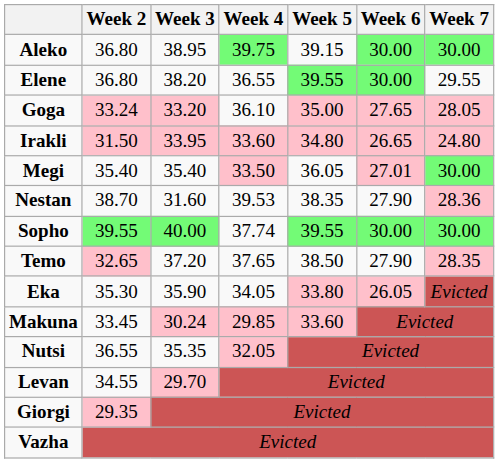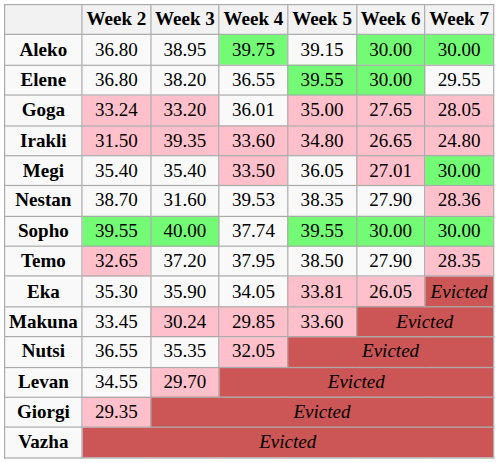 <table class="wikitable sortable" style="text-align:center;">
 <tr>
 <th></th>
 <th>Week 2</th>
 <th>Week 3</th>
 <th>Week 4</th>
 <th>Week 5</th>
 <th>Week 6</th>
 <th>Week 7</th>
 </tr>
 <tr>
 <td><strong>Aleko</strong></td>
 <td>36.80</td>
 <td>38.95</td>
 <td style="background:#73FB76;">39.75</td>
 <td>39.15</td>
 <td style="background:#73FB76;">30.00</td>
 <td style="background:#73FB76;">30.00</td>
 </tr>
 <tr>
 <td><strong>Elene</strong></td>
 <td>36.80</td>
 <td>38.20</td>
 <td>36.55</td>
 <td style="background:#73FB76;">39.55</td>
 <td style="background:#73FB76;">30.00</td>
 <td>29.55</td>
 </tr>
 <tr>
 <td><strong>Goga</strong></td>
 <td style="background:pink;">33.24</td>
 <td style="background:pink;">33.20</td>
-<td>36.10</td>
+<td>36.01</td>
 <td style="background:pink;">35.00</td>
 <td style="background:pink;">27.65</td>
 <td style="background:pink;">28.05</td>
 </tr>
 <tr>
 <td><strong>Irakli</strong></td>
 <td style="background:pink;">31.50</td>
-<td style="background:pink;">33.95</td>
+<td style="background:pink;">39.35</td>
 <td style="background:pink;">33.60</td>
 <td style="background:pink;">34.80</td>
 <td style="background:pink;">26.65</td>
 <td style="background:pink;">24.80</td>
 </tr>
 <tr>
 <td><strong>Megi</strong></td>
 <td>35.40</td>
 <td>35.40</td>
 <td style="background:pink;">33.50</td>
 <td>36.05</td>
 <td style="background:pink;">27.01</td>
 <td style="background:#73FB76;">30.00</td>
 </tr>
 <tr>
 <td><strong>Nestan</strong></td>
 <td>38.70</td>
 <td>31.60</td>
 <td>39.53</td>
 <td>38.35</td>
 <td>27.90</td>
 <td style="background:pink;">28.36</td>
 </tr>
 <tr>
 <td><strong>Sopho</strong></td>
 <td style="background:#73FB76;">39.55</td>
 <td style="background:#73FB76;">40.00</td>
 <td>37.74</td>
 <td style="background:#73FB76;">39.55</td>
 <td style="background:#73FB76;">30.00</td>
 <td style="background:#73FB76;">30.00</td>
 </tr>
 <tr>
 <td><strong>Temo</strong></td>
 <td style="background:pink;">32.65</td>
 <td>37.20</td>
-<td>37.65</td>
+<td>37.95</td>
 <td>38.50</td>
 <td>27.90</td>
 <td style="background:pink;">28.35</td>
 </tr>
 <tr>
 <td><strong>Eka</strong></td>
 <td>35.30</td>
 <td>35.90</td>
 <td>34.05</td>
-<td style="background:pink;">33.80</td>
+<td style="background:pink;">33.81</td>
 <td style="background:pink;">26.05</td>
 <td bgcolor="#CC5555"><em>Evicted</em></td>
 </tr>
 <tr>
 <td><strong>Makuna</strong></td>
 <td>33.45</td>
 <td style="background:pink;">30.24</td>
 <td style="background:pink;">29.85</td>
 <td style="background:pink;">33.60</td>
 <td bgcolor="#CC5555" colspan=2><em>Evicted</em></td>
 </tr>
 <tr>
 <td><strong>Nutsi</strong></td>
 <td>36.55</td>
 <td>35.35</td>
 <td style="background:pink;">32.05</td>
 <td bgcolor="#CC5555" colspan=3><em>Evicted</em></td>
 </tr>
 <tr>
 <td><strong>Levan</strong></td>
 <td>34.55</td>
 <td style="background:pink;">29.70</td>
 <td bgcolor="#CC5555" colspan=4><em>Evicted</em></td>
 </tr>
 <tr>
 <td><strong>Giorgi</strong></td>
 <td style="background:pink;">29.35</td>
 <td bgcolor="#CC5555" colspan=5><em>Evicted</em></td>
 </tr>
 <tr>
 <td><strong>Vazha</strong></td>
 <td bgcolor="#CC5555" colspan=6><em>Evicted</em></td>
 </tr>
 </table>
